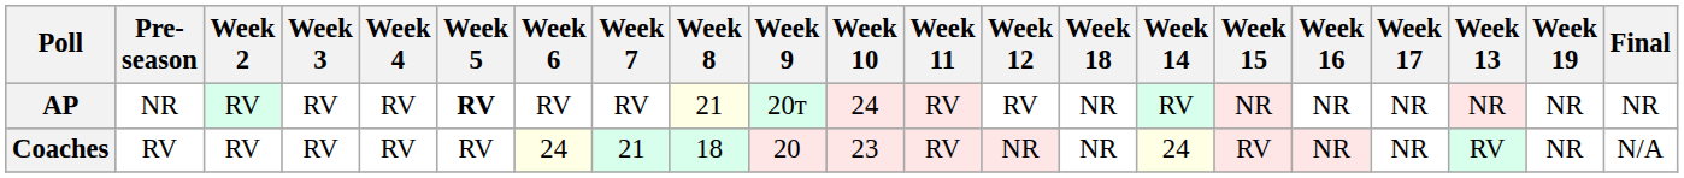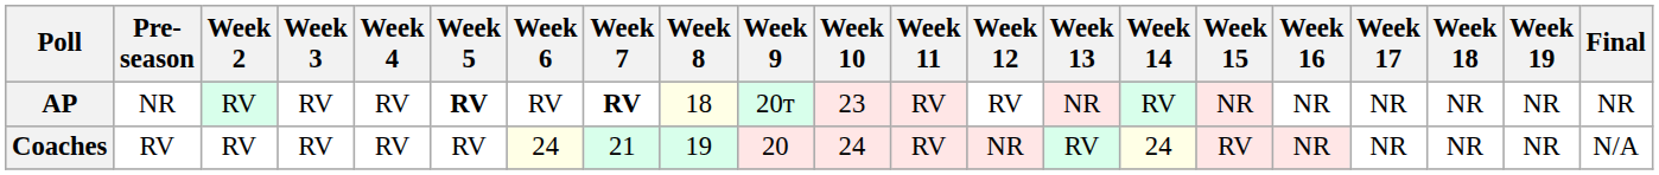 <table class="wikitable" style="white-space:nowrap;font-size:90%">
 <tr>
 <th>Poll</th>
 <th>Pre-<br>season</th>
 <th>Week<br>2</th>
 <th>Week<br>3</th>
 <th>Week<br>4</th>
 <th>Week<br>5</th>
 <th>Week<br>6</th>
 <th>Week<br>7</th>
 <th>Week<br>8</th>
 <th>Week<br>9</th>
 <th>Week<br>10</th>
 <th>Week<br>11</th>
 <th>Week<br>12</th>
-<th>Week<br>18</th>
+<th>Week<br>13</th>
 <th>Week<br>14</th>
 <th>Week<br>15</th>
 <th>Week<br>16</th>
 <th>Week<br>17</th>
-<th>Week<br>13</th>
+<th>Week<br>18</th>
 <th>Week<br>19</th>
 <th>Final</th>
 </tr>
 <tr style="text-align:center;">
 <th>AP</th>
 <td style="background:#FFF;">NR</td>
 <td style="background:#D8FFEB;">RV</td>
 <td style="background:#FFF;">RV</td>
 <td style="background:#FFF;">RV</td>
 <td style="background:#FFF;"><strong>RV</strong></td>
 <td style="background:#FFF;">RV</td>
-<td style="background:#FFF;">RV</td>
-<td style="background:#FFFFE6;">21</td>
+<td style="background:#FFF;"><strong>RV</strong></td>
+<td style="background:#FFFFE6;">18</td>
 <td style="background:#D8FFEB;">20т</td>
-<td style="background:#FFE6E6;">24</td>
+<td style="background:#FFE6E6;">23</td>
 <td style="background:#FFE6E6;">RV</td>
 <td style="background:#FFF;">RV</td>
-<td style="background:#FFF;">NR</td>
+<td style="background:#FFE6E6;">NR</td>
 <td style="background:#D8FFEB;">RV</td>
 <td style="background:#FFE6E6;">NR</td>
 <td style="background:#FFF;">NR</td>
 <td style="background:#FFF;">NR</td>
-<td style="background:#FFE6E6;">NR</td>
+<td style="background:#FFF;">NR</td>
 <td style="background:#FFF;">NR</td>
 <td style="background:#FFF;">NR</td>
 </tr>
 <tr style="text-align:center;">
 <th>Coaches</th>
 <td style="background:#FFF;">RV</td>
 <td style="background:#FFF;">RV</td>
 <td style="background:#FFF;">RV</td>
 <td style="background:#FFF;">RV</td>
 <td style="background:#FFF;">RV</td>
 <td style="background:#FFFFE6;">24</td>
 <td style="background:#D8FFEB;">21</td>
-<td style="background:#D8FFEB;">18</td>
+<td style="background:#D8FFEB;">19</td>
 <td style="background:#FFE6E6;">20</td>
-<td style="background:#FFE6E6;">23</td>
+<td style="background:#FFE6E6;">24</td>
 <td style="background:#FFE6E6;">RV</td>
 <td style="background:#FFE6E6;">NR</td>
-<td style="background:#FFF;">NR</td>
+<td style="background:#D8FFEB;">RV</td>
 <td style="background:#FFFFE6;">24</td>
 <td style="background:#FFE6E6;">RV</td>
 <td style="background:#FFE6E6;">NR</td>
 <td style="background:#FFF;">NR</td>
-<td style="background:#D8FFEB;">RV</td>
+<td style="background:#FFF;">NR</td>
 <td style="background:#FFF;">NR</td>
 <td style="background:#FFF;">N/A</td>
 </tr>
 </table>
